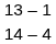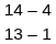 <table style="text-align:center">
 <tr>
 <th width=200></th>
 <th width=100></th>
 <th width=200></th>
 </tr>
 <tr>
 <td align=right><strong></strong></td>
-<td>13 – 1</td>
+<td>14 – 4</td>
 <td align=left></td>
 </tr>
 <tr>
 <td align=right><strong></strong></td>
-<td>14 – 4</td>
+<td>13 – 1</td>
 <td align=left></td>
 </tr>
 </table>
